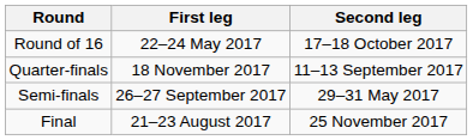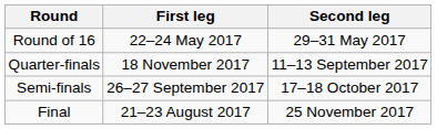 <table class="wikitable" style="text-align:center">
 <tr>
 <th>Round</th>
 <th>First leg</th>
 <th>Second leg</th>
 </tr>
 <tr>
 <td>Round of 16</td>
 <td>22–24 May 2017</td>
-<td>17–18 October 2017</td>
+<td>29–31 May 2017</td>
 </tr>
 <tr>
 <td>Quarter-finals</td>
 <td>18 November 2017</td>
 <td>11–13 September 2017</td>
 </tr>
 <tr>
 <td>Semi-finals</td>
 <td>26–27 September 2017</td>
-<td>29–31 May 2017</td>
+<td>17–18 October 2017</td>
 </tr>
 <tr>
 <td>Final</td>
 <td>21–23 August 2017</td>
 <td>25 November 2017</td>
 </tr>
 </table>
